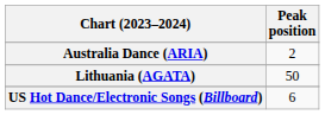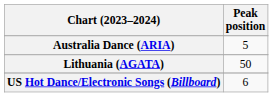 <table class="wikitable sortable plainrowheaders" style="text-align:center">
 <tr>
 <th scope="col">Chart (2023–2024)</th>
 <th scope="col">Peak<br>position</th>
 </tr>
 <tr>
 </tr>
 <tr>
 <th scope="row">Australia Dance (<a href='#'>ARIA</a>)</th>
-<td>2</td>
+<td>5</td>
 </tr>
 <tr>
 </tr>
 <tr>
 </tr>
 <tr>
 <th scope="row">Lithuania (<a href='#'>AGATA</a>)</th>
 <td>50</td>
 </tr>
 <tr>
 </tr>
 <tr>
 </tr>
 <tr>
 </tr>
 <tr>
 </tr>
 <tr>
 <th scope="row">US <a href='#'>Hot Dance/Electronic Songs</a> (<em><a href='#'>Billboard</a></em>)</th>
 <td>6</td>
 </tr>
 </table>
